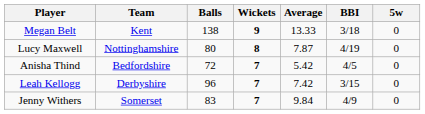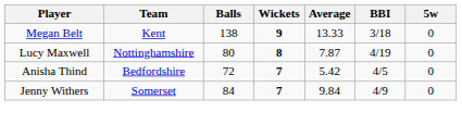 <table class="wikitable" style="text-align:center">
 <tr>
 <th width=125>Player</th>
 <th width=125>Team</th>
 <th width=60>Balls</th>
 <th width=60>Wickets</th>
 <th width=60>Average</th>
 <th width=60>BBI</th>
 <th width=60>5w</th>
 </tr>
 <tr>
 <td><a href='#'>Megan Belt</a></td>
 <td><a href='#'>Kent</a></td>
 <td>138</td>
 <td><strong>9</strong></td>
 <td>13.33</td>
 <td>3/18</td>
 <td>0</td>
 </tr>
 <tr>
 <td>Lucy Maxwell</td>
 <td><a href='#'>Nottinghamshire</a></td>
 <td>80</td>
 <td><strong>8</strong></td>
 <td>7.87</td>
 <td>4/19</td>
 <td>0</td>
 </tr>
 <tr>
 <td>Anisha Thind</td>
 <td><a href='#'>Bedfordshire</a></td>
 <td>72</td>
 <td><strong>7</strong></td>
 <td>5.42</td>
 <td>4/5</td>
 <td>0</td>
 </tr>
 <tr>
-<td><a href='#'>Leah Kellogg</a></td>
-<td><a href='#'>Derbyshire</a></td>
-<td>96</td>
-<td><strong>7</strong></td>
-<td>7.42</td>
-<td>3/15</td>
-<td>0</td>
-</tr>
-<tr>
 <td>Jenny Withers</td>
 <td><a href='#'>Somerset</a></td>
-<td>83</td>
+<td>84</td>
 <td><strong>7</strong></td>
 <td>9.84</td>
 <td>4/9</td>
 <td>0</td>
 </tr>
 </table>
